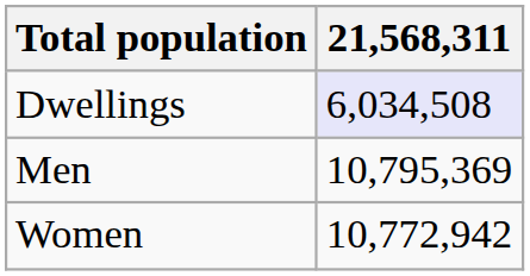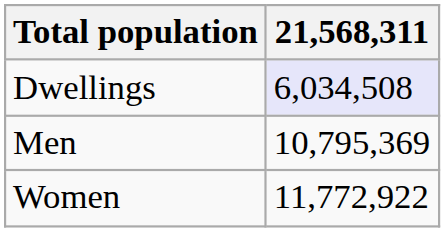 <table class="wikitable">
 <tr>
 <th>Total population</th>
 <th>21,568,311</th>
 </tr>
 <tr>
 <td>Dwellings</td>
 <td style="background: lavender;">6,034,508</td>
 </tr>
 <tr>
 <td>Men</td>
 <td>10,795,369</td>
 </tr>
 <tr>
 <td>Women</td>
-<td>10,772,942</td>
+<td>11,772,922</td>
 </tr>
 </table>
